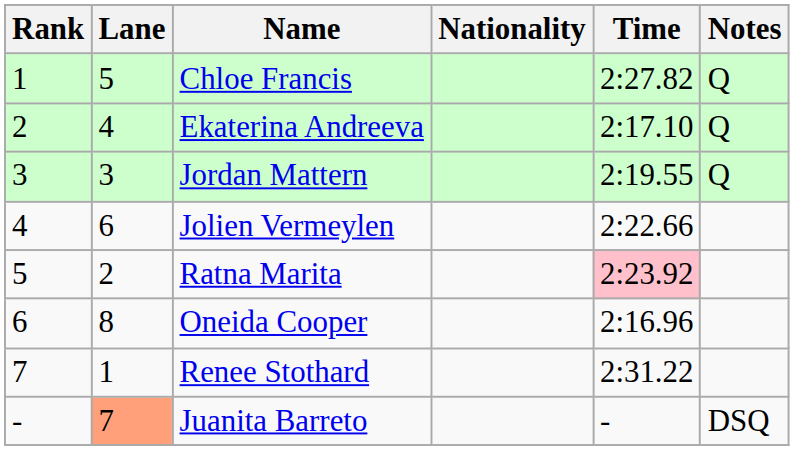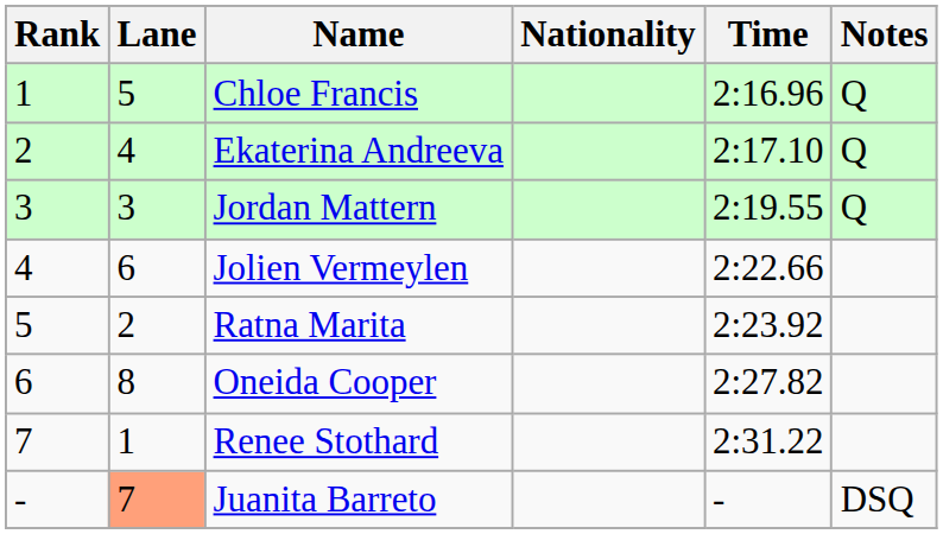 <table class="wikitable">
 <tr>
 <th>Rank</th>
 <th>Lane</th>
 <th>Name</th>
 <th>Nationality</th>
 <th>Time</th>
 <th>Notes</th>
 </tr>
 <tr bgcolor=ccffcc>
 <td>1</td>
 <td>5</td>
 <td><a href='#'>Chloe Francis</a></td>
 <td></td>
-<td>2:27.82</td>
+<td>2:16.96</td>
 <td>Q</td>
 </tr>
 <tr bgcolor=ccffcc>
 <td>2</td>
 <td>4</td>
 <td><a href='#'>Ekaterina Andreeva</a></td>
 <td></td>
 <td>2:17.10</td>
 <td>Q</td>
 </tr>
 <tr bgcolor=ccffcc>
 <td>3</td>
 <td>3</td>
 <td><a href='#'>Jordan Mattern</a></td>
 <td></td>
 <td>2:19.55</td>
 <td>Q</td>
 </tr>
 <tr>
 <td>4</td>
 <td>6</td>
 <td><a href='#'>Jolien Vermeylen</a></td>
 <td></td>
 <td>2:22.66</td>
 <td></td>
 </tr>
 <tr>
 <td>5</td>
 <td>2</td>
 <td><a href='#'>Ratna Marita</a></td>
 <td></td>
-<td style="background: pink;">2:23.92</td>
+<td>2:23.92</td>
 <td></td>
 </tr>
 <tr>
 <td>6</td>
 <td>8</td>
 <td><a href='#'>Oneida Cooper</a></td>
 <td></td>
-<td>2:16.96</td>
+<td>2:27.82</td>
 <td></td>
 </tr>
 <tr>
 <td>7</td>
 <td>1</td>
 <td><a href='#'>Renee Stothard</a></td>
 <td></td>
 <td>2:31.22</td>
 <td></td>
 </tr>
 <tr>
 <td>-</td>
 <td style="background: lightsalmon;">7</td>
 <td><a href='#'>Juanita Barreto</a></td>
 <td></td>
 <td>-</td>
 <td>DSQ</td>
 </tr>
 </table>
